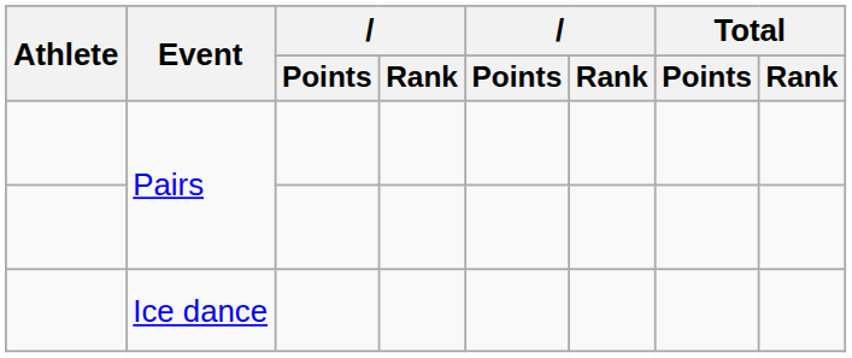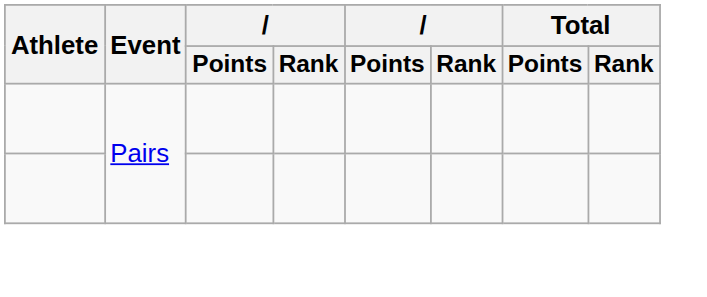 <table class="wikitable" style="font-size:90%; text-align:center">
 <tr>
 <th rowspan=2>Athlete</th>
 <th rowspan=2>Event</th>
 <th colspan=2>/</th>
 <th colspan=2>/</th>
 <th colspan=2>Total</th>
 </tr>
 <tr style="font-size:95%">
 <th>Points</th>
 <th>Rank</th>
 <th>Points</th>
 <th>Rank</th>
 <th>Points</th>
 <th>Rank</th>
 </tr>
 <tr>
 <td align=left> <br> </td>
 <td align=left rowspan=2><a href='#'>Pairs</a></td>
 <td></td>
 <td></td>
 <td></td>
 <td></td>
 <td></td>
 <td></td>
 </tr>
 <tr>
 <td align=left> <br> </td>
 <td></td>
 <td></td>
 <td></td>
 <td></td>
 <td></td>
 <td></td>
 </tr>
-<tr>
-<td align=left> <br> </td>
-<td align=left><a href='#'>Ice dance</a></td>
-<td></td>
-<td></td>
-<td></td>
-<td></td>
-<td></td>
-<td></td>
-</tr>
 </table>
